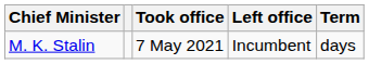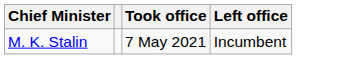 <table class="wikitable">
 <tr>
 <th>Chief Minister</th>
 <th></th>
 <th>Took office</th>
 <th>Left office</th>
-<th>Term</th>
 </tr>
 <tr>
 <td><a href='#'>M. K. Stalin</a></td>
 <td></td>
 <td>7 May 2021</td>
 <td>Incumbent</td>
-<td> days</td>
 </tr>
 </table>
